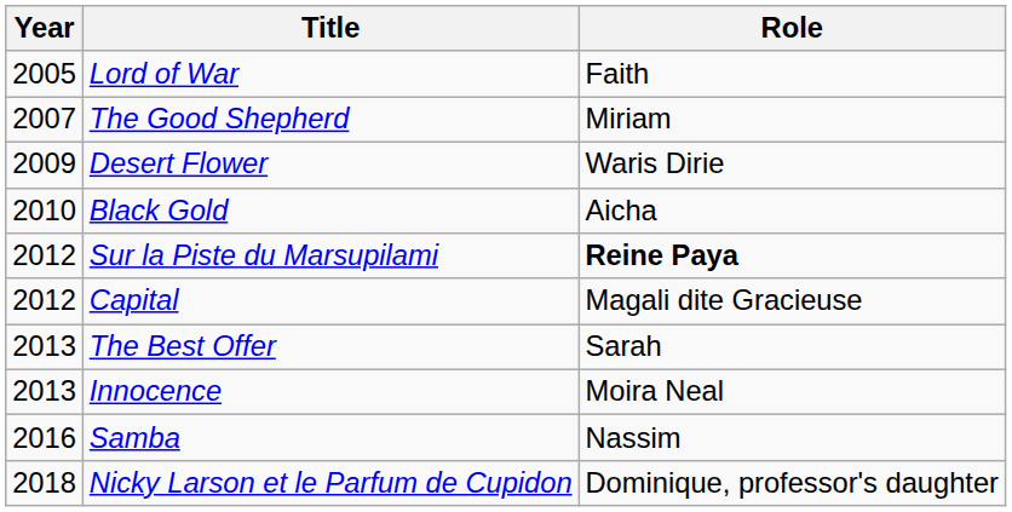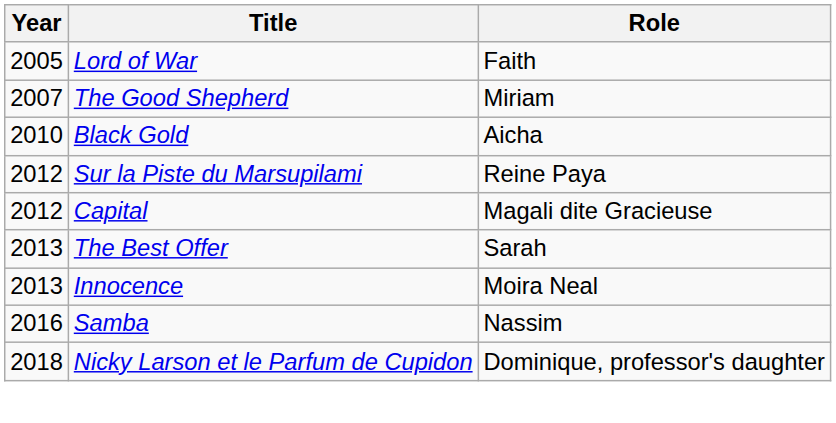 <table class="wikitable sortable">
 <tr>
 <th>Year</th>
 <th>Title</th>
 <th>Role</th>
 </tr>
 <tr>
 <td>2005</td>
 <td><em><a href='#'>Lord of War</a></em></td>
 <td>Faith</td>
 </tr>
 <tr>
 <td>2007</td>
 <td><em><a href='#'>The Good Shepherd</a></em></td>
 <td>Miriam</td>
 </tr>
 <tr>
-<td>2009</td>
-<td><em><a href='#'>Desert Flower</a></em></td>
-<td>Waris Dirie</td>
-</tr>
-<tr>
 <td>2010</td>
 <td><em><a href='#'>Black Gold</a></em></td>
 <td>Aicha</td>
 </tr>
 <tr>
 <td>2012</td>
 <td><em><a href='#'>Sur la Piste du Marsupilami</a></em></td>
-<td><strong>Reine Paya</strong></td>
+<td>Reine Paya</td>
 </tr>
 <tr>
 <td>2012</td>
 <td><em><a href='#'>Capital</a></em></td>
 <td>Magali dite Gracieuse</td>
 </tr>
 <tr>
 <td>2013</td>
 <td><em><a href='#'>The Best Offer</a></em></td>
 <td>Sarah</td>
 </tr>
 <tr>
 <td>2013</td>
 <td><em><a href='#'>Innocence</a></em></td>
 <td>Moira Neal</td>
 </tr>
 <tr>
 <td>2016</td>
 <td><em><a href='#'>Samba</a></em></td>
 <td>Nassim</td>
 </tr>
 <tr>
 <td>2018</td>
 <td><em><a href='#'>Nicky Larson et le Parfum de Cupidon</a></em></td>
 <td>Dominique, professor's daughter</td>
 </tr>
 </table>
